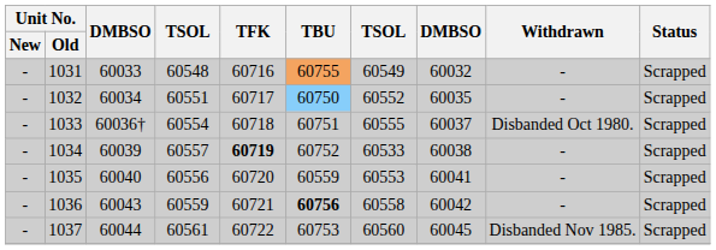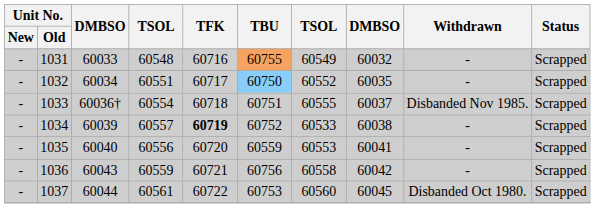 <table class="wikitable">
 <tr>
 <th colspan=2>Unit No.</th>
 <th rowspan=2 width=55>DMBSO</th>
 <th rowspan=2 width=55>TSOL</th>
 <th rowspan=2 width=55>TFK</th>
 <th rowspan=2 width=55>TBU</th>
 <th rowspan=2 width=55>TSOL</th>
 <th rowspan=2 width=55>DMBSO</th>
 <th rowspan=2>Withdrawn</th>
 <th rowspan=2 align=left>Status</th>
 </tr>
 <tr>
 <th>New</th>
 <th>Old</th>
 </tr>
 <tr>
 <td bgcolor=cecece align=center>-</td>
 <td bgcolor=cecece align=center>1031</td>
 <td bgcolor=cecece align=center>60033</td>
 <td bgcolor=cecece align=center>60548</td>
 <td bgcolor=cecece align=center>60716</td>
 <td bgcolor=f4a460 align=center>60755</td>
 <td bgcolor=cecece align=center>60549</td>
 <td bgcolor=cecece align=center>60032</td>
 <td bgcolor=cecece align=center>-</td>
 <td bgcolor=cecece>Scrapped</td>
 </tr>
 <tr>
 <td bgcolor=cecece align=center>-</td>
 <td bgcolor=cecece align=center>1032</td>
 <td bgcolor=cecece align=center>60034</td>
 <td bgcolor=cecece align=center>60551</td>
 <td bgcolor=cecece align=center>60717</td>
 <td bgcolor=87cefa align=center>60750</td>
 <td bgcolor=cecece align=center>60552</td>
 <td bgcolor=cecece align=center>60035</td>
 <td bgcolor=cecece align=center>-</td>
 <td bgcolor=cecece>Scrapped</td>
 </tr>
 <tr>
 <td bgcolor=cecece align=center>-</td>
 <td bgcolor=cecece align=center>1033</td>
 <td bgcolor=cecece align=center>60036†</td>
 <td bgcolor=cecece align=center>60554</td>
 <td bgcolor=cecece align=center>60718</td>
 <td bgcolor=cecece align=center>60751</td>
 <td bgcolor=cecece align=center>60555</td>
 <td bgcolor=cecece align=center>60037</td>
-<td bgcolor=cecece align=center>Disbanded Oct 1980.</td>
+<td bgcolor=cecece align=center>Disbanded Nov 1985.</td>
 <td bgcolor=cecece>Scrapped</td>
 </tr>
 <tr>
 <td bgcolor=cecece align=center>-</td>
 <td bgcolor=cecece align=center>1034</td>
 <td bgcolor=cecece align=center>60039</td>
 <td bgcolor=cecece align=center>60557</td>
 <td bgcolor=cecece align=center><strong>60719</strong></td>
 <td bgcolor=cecece align=center>60752</td>
 <td bgcolor=cecece align=center>60533</td>
 <td bgcolor=cecece align=center>60038</td>
 <td bgcolor=cecece align=center>-</td>
 <td bgcolor=cecece>Scrapped</td>
 </tr>
 <tr>
 <td bgcolor=cecece align=center>-</td>
 <td bgcolor=cecece align=center>1035</td>
 <td bgcolor=cecece align=center>60040</td>
 <td bgcolor=cecece align=center>60556</td>
 <td bgcolor=cecece align=center>60720</td>
 <td bgcolor=cecece align=center>60559</td>
 <td bgcolor=cecece align=center>60553</td>
 <td bgcolor=cecece align=center>60041</td>
 <td bgcolor=cecece align=center>-</td>
 <td bgcolor=cecece>Scrapped</td>
 </tr>
 <tr>
 <td bgcolor=cecece align=center>-</td>
 <td bgcolor=cecece align=center>1036</td>
 <td bgcolor=cecece align=center>60043</td>
 <td bgcolor=cecece align=center>60559</td>
 <td bgcolor=cecece align=center>60721</td>
-<td bgcolor=cecece align=center><strong>60756</strong></td>
+<td bgcolor=cecece align=center>60756</td>
 <td bgcolor=cecece align=center>60558</td>
 <td bgcolor=cecece align=center>60042</td>
 <td bgcolor=cecece align=center>-</td>
 <td bgcolor=cecece>Scrapped</td>
 </tr>
 <tr>
 <td bgcolor=cecece align=center>-</td>
 <td bgcolor=cecece align=center>1037</td>
 <td bgcolor=cecece align=center>60044</td>
 <td bgcolor=cecece align=center>60561</td>
 <td bgcolor=cecece align=center>60722</td>
 <td bgcolor=cecece align=center>60753</td>
 <td bgcolor=cecece align=center>60560</td>
 <td bgcolor=cecece align=center>60045</td>
-<td bgcolor=cecece align=center>Disbanded Nov 1985.</td>
+<td bgcolor=cecece align=center>Disbanded Oct 1980.</td>
 <td bgcolor=cecece>Scrapped</td>
 </tr>
 <tr>
 </tr>
 </table>
